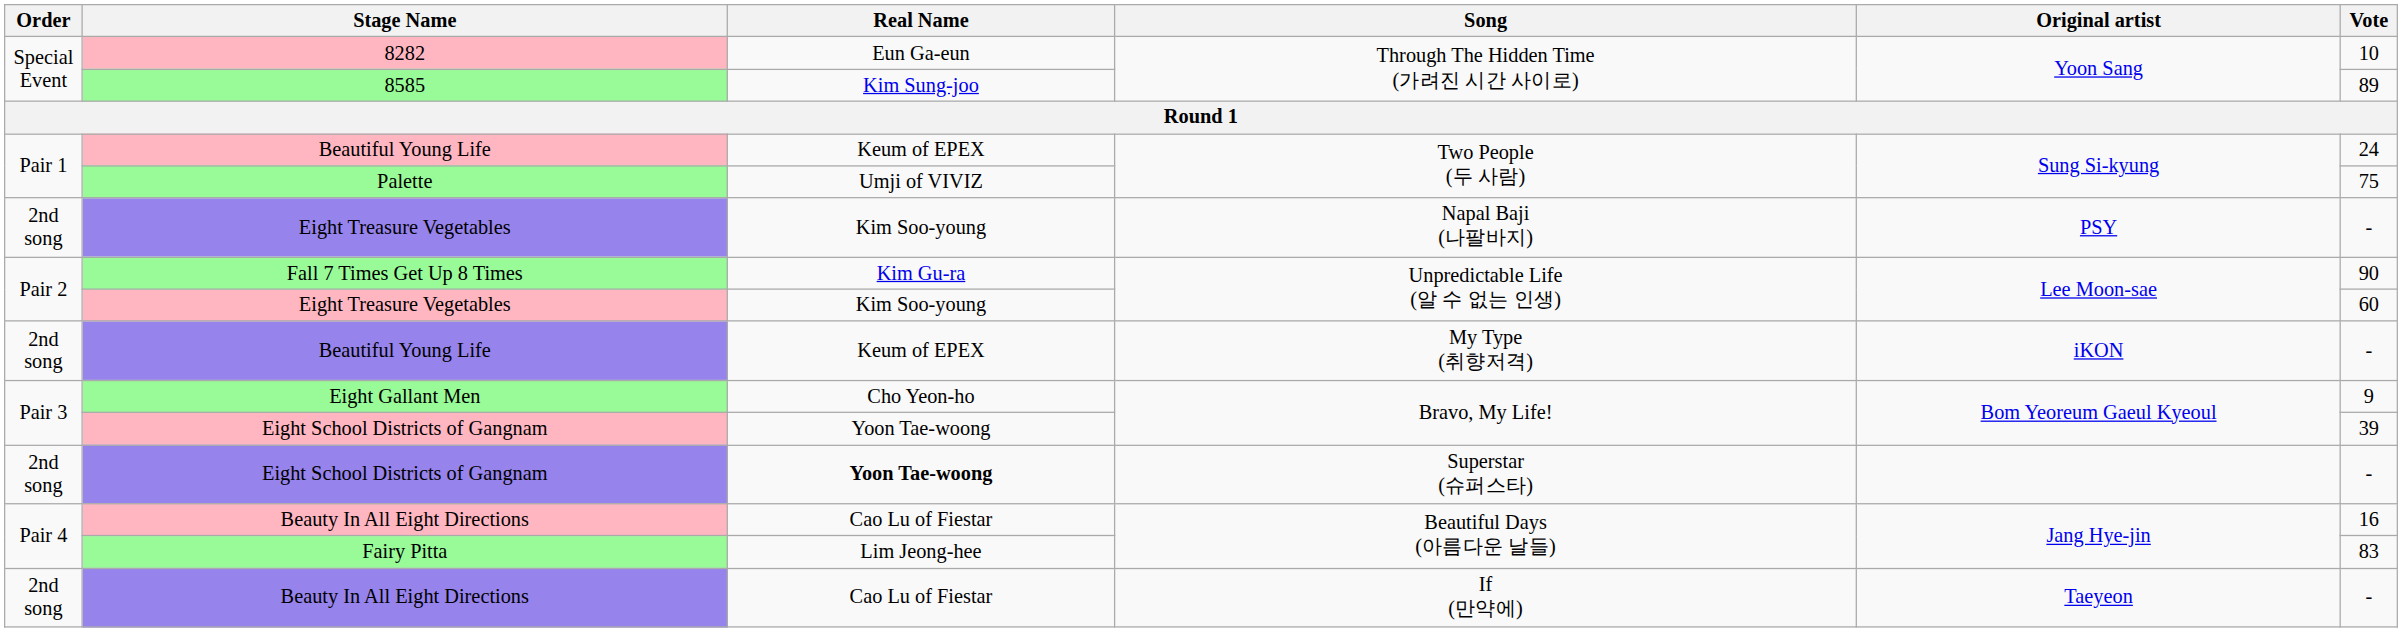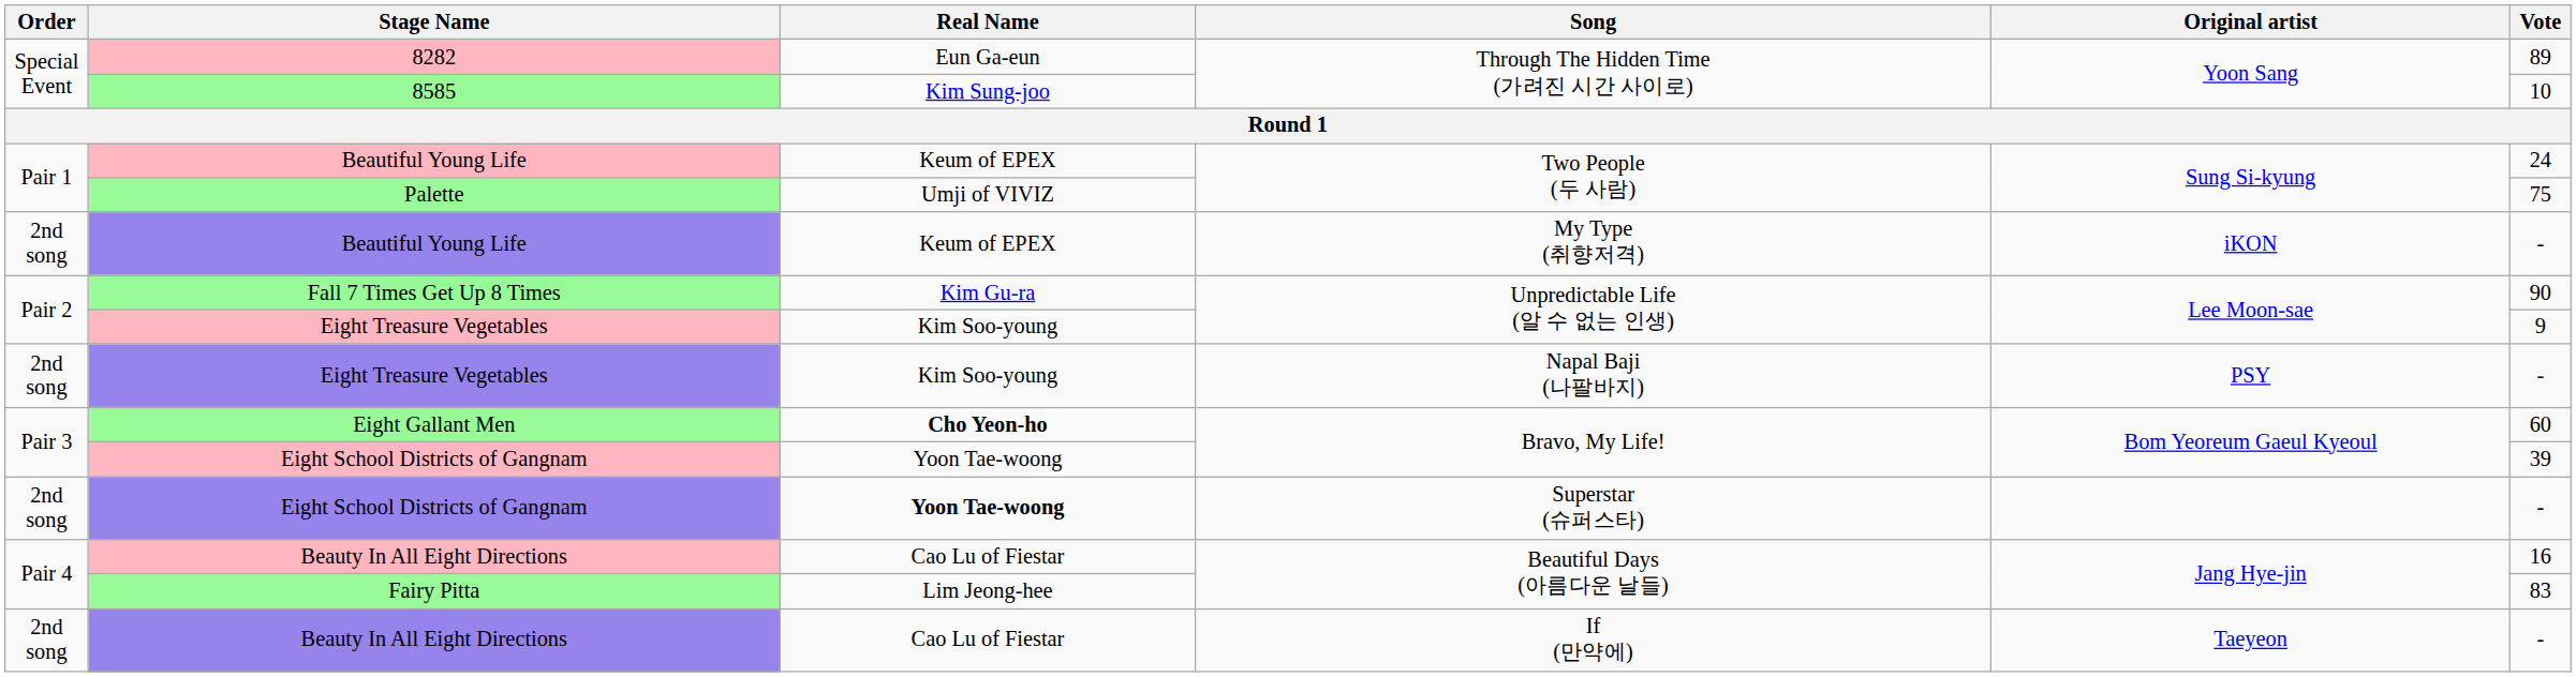 <table class="wikitable" style="text-align:center; width:95%;">
 <tr>
 <th style="width:1%;">Order</th>
 <th style="width:20%;">Stage Name</th>
 <th style="width:12%;">Real Name</th>
 <th style="width:23%;">Song</th>
 <th style="width:15%;">Original artist</th>
 <th style="width:1%;">Vote</th>
 </tr>
 <tr>
 <td rowspan=2>Special Event</td>
 <td bgcolor="lightpink">8282</td>
 <td>Eun Ga-eun</td>
 <td rowspan=2>Through The Hidden Time<br>(가려진 시간 사이로)</td>
 <td rowspan=2><a href='#'>Yoon Sang</a></td>
-<td>10</td>
+<td>89</td>
 </tr>
 <tr>
 <td bgcolor="palegreen">8585</td>
 <td><a href='#'>Kim Sung-joo</a></td>
-<td>89</td>
+<td>10</td>
 </tr>
 <tr>
 <th colspan=6>Round 1</th>
 </tr>
 <tr>
 <td rowspan=2>Pair 1</td>
 <td bgcolor="lightpink">Beautiful Young Life</td>
 <td>Keum of EPEX</td>
 <td rowspan=2>Two People<br>(두 사람)</td>
 <td rowspan=2><a href='#'>Sung Si-kyung</a></td>
 <td>24</td>
 </tr>
 <tr>
 <td bgcolor="palegreen">Palette</td>
 <td>Umji of VIVIZ</td>
 <td>75</td>
 </tr>
 <tr>
 <td>2nd song</td>
-<td bgcolor="#9683EC">Eight Treasure Vegetables</td>
-<td>Kim Soo-young</td>
-<td>Napal Baji<br>(나팔바지)</td>
-<td><a href='#'>PSY</a></td>
+<td bgcolor="#9683EC">Beautiful Young Life</td>
+<td>Keum of EPEX</td>
+<td>My Type<br>(취향저격)</td>
+<td><a href='#'>iKON</a></td>
 <td>-</td>
 </tr>
 <tr>
 <td rowspan=2>Pair 2</td>
 <td bgcolor="palegreen">Fall 7 Times Get Up 8 Times</td>
 <td><a href='#'>Kim Gu-ra</a></td>
 <td rowspan=2>Unpredictable Life<br>(알 수 없는 인생)</td>
 <td rowspan=2><a href='#'>Lee Moon-sae</a></td>
 <td>90</td>
 </tr>
 <tr>
 <td bgcolor="lightpink">Eight Treasure Vegetables</td>
 <td>Kim Soo-young</td>
-<td>60</td>
+<td>9</td>
 </tr>
 <tr>
 <td>2nd song</td>
-<td bgcolor="#9683EC">Beautiful Young Life</td>
-<td>Keum of EPEX</td>
-<td>My Type<br>(취향저격)</td>
-<td><a href='#'>iKON</a></td>
+<td bgcolor="#9683EC">Eight Treasure Vegetables</td>
+<td>Kim Soo-young</td>
+<td>Napal Baji<br>(나팔바지)</td>
+<td><a href='#'>PSY</a></td>
 <td>-</td>
 </tr>
 <tr>
 <td rowspan=2>Pair 3</td>
 <td bgcolor="palegreen">Eight Gallant Men</td>
-<td>Cho Yeon-ho</td>
+<td><strong>Cho Yeon-ho</strong></td>
 <td rowspan=2>Bravo, My Life!</td>
 <td rowspan=2><a href='#'>Bom Yeoreum Gaeul Kyeoul</a></td>
-<td>9</td>
+<td>60</td>
 </tr>
 <tr>
 <td bgcolor="lightpink">Eight School Districts of Gangnam</td>
 <td>Yoon Tae-woong</td>
 <td>39</td>
 </tr>
 <tr>
 <td>2nd song</td>
 <td bgcolor="#9683EC">Eight School Districts of Gangnam</td>
 <td><strong>Yoon Tae-woong</strong></td>
 <td>Superstar<br>(슈퍼스타)</td>
 <td></td>
 <td>-</td>
 </tr>
 <tr>
 <td rowspan=2>Pair 4</td>
 <td bgcolor="lightpink">Beauty In All Eight Directions</td>
 <td>Cao Lu of Fiestar</td>
 <td rowspan=2>Beautiful Days<br>(아름다운 날들)</td>
 <td rowspan=2><a href='#'>Jang Hye-jin</a></td>
 <td>16</td>
 </tr>
 <tr>
 <td bgcolor="palegreen">Fairy Pitta</td>
 <td>Lim Jeong-hee</td>
 <td>83</td>
 </tr>
 <tr>
 <td>2nd song</td>
 <td bgcolor="#9683EC">Beauty In All Eight Directions</td>
 <td>Cao Lu of Fiestar</td>
 <td>If<br>(만약에)</td>
 <td><a href='#'>Taeyeon</a></td>
 <td>-</td>
 </tr>
 </table>
